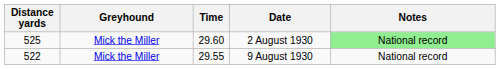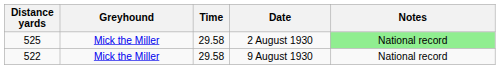 <table class="wikitable" style="font-size: 100%">
 <tr>
 <th width=80>Distance<br>yards</th>
 <th width=200>Greyhound</th>
 <th width=50>Time</th>
 <th width=150>Date</th>
 <th width=250>Notes</th>
 </tr>
 <tr align=center>
 <td>525</td>
 <td><a href='#'>Mick the Miller</a></td>
-<td>29.60</td>
+<td>29.58</td>
 <td>2 August 1930</td>
 <td style="background: lightgreen;">National record</td>
 </tr>
 <tr align=center>
 <td>522</td>
 <td><a href='#'>Mick the Miller</a></td>
-<td>29.55</td>
+<td>29.58</td>
 <td>9 August 1930</td>
 <td>National record</td>
 </tr>
 </table>
